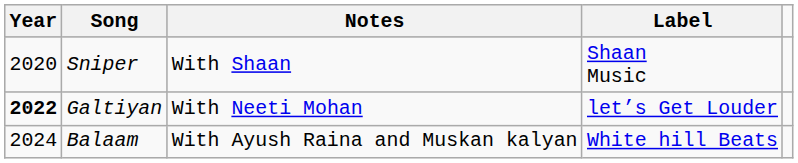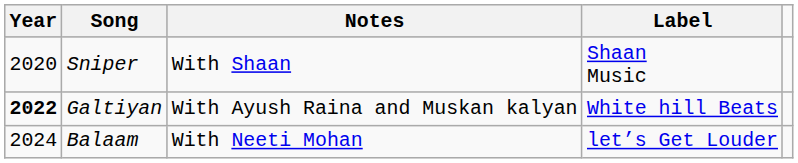 <table class="wikitable" text-align:center;">
 <tr>
 <th>Year</th>
 <th>Song</th>
 <th>Notes</th>
 <th>Label</th>
 </tr>
 <tr>
 <td>2020</td>
 <td><em>Sniper</em></td>
 <td>With <a href='#'>Shaan</a></td>
 <td><a href='#'>Shaan</a><br>Music</td>
 <td></td>
 </tr>
 <tr>
 <td><strong>2022</strong></td>
 <td><em>Galtiyan</em></td>
-<td>With <a href='#'>Neeti Mohan</a></td>
-<td><a href='#'>let’s Get Louder</a></td>
+<td>With Ayush Raina and Muskan kalyan</td>
+<td><a href='#'>White hill Beats</a></td>
 <td></td>
 </tr>
 <tr>
 <td>2024</td>
 <td><em>Balaam</em></td>
-<td>With Ayush Raina and Muskan kalyan</td>
-<td><a href='#'>White hill Beats</a></td>
+<td>With <a href='#'>Neeti Mohan</a></td>
+<td><a href='#'>let’s Get Louder</a></td>
 </tr>
 </table>
